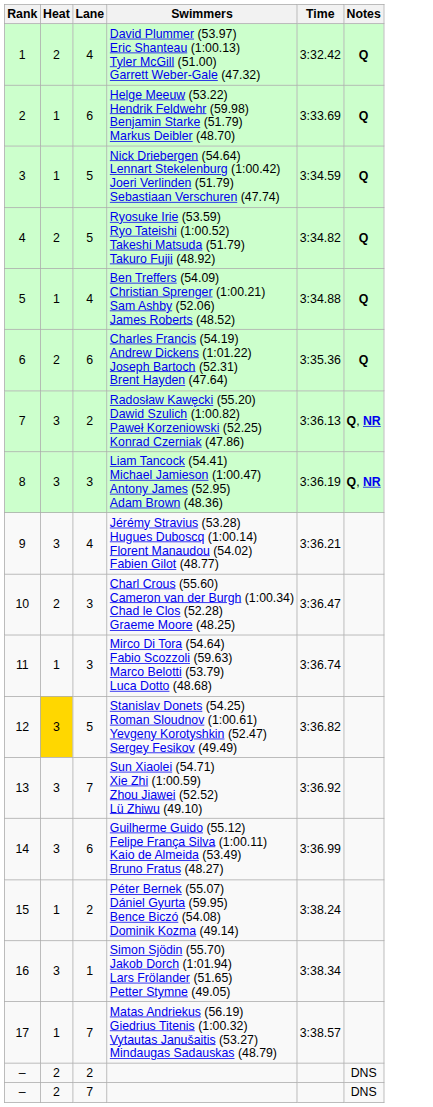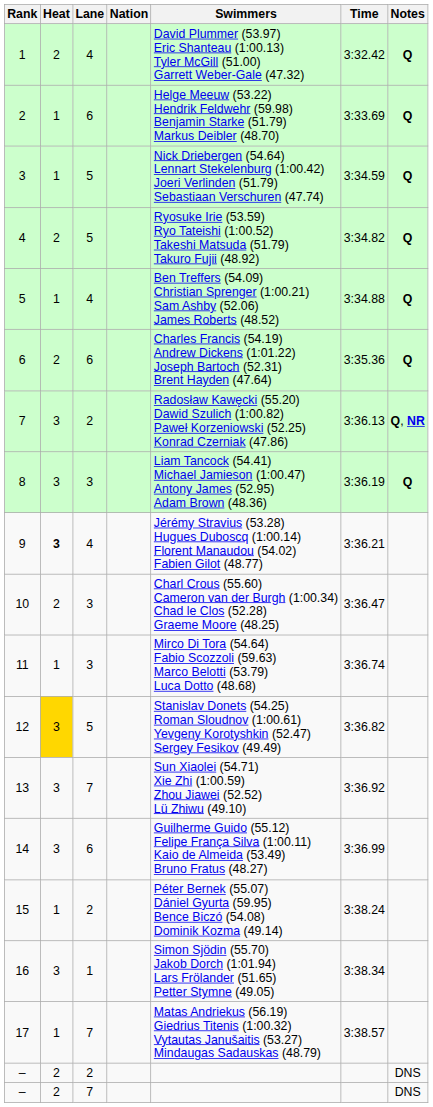 <table class="wikitable sortable" style="text-align:center">
 <tr>
 <th>Rank</th>
 <th>Heat</th>
 <th>Lane</th>
+<th>Nation</th>
 <th>Swimmers</th>
 <th>Time</th>
 <th>Notes</th>
 </tr>
 <tr bgcolor=ccffcc>
 <td>1</td>
 <td>2</td>
 <td>4</td>
+<td align=left></td>
 <td align=left><a href='#'>David Plummer</a> (53.97)<br><a href='#'>Eric Shanteau</a> (1:00.13)<br><a href='#'>Tyler McGill</a> (51.00)<br><a href='#'>Garrett Weber-Gale</a> (47.32)</td>
 <td>3:32.42</td>
 <td><strong>Q</strong></td>
 </tr>
 <tr bgcolor=ccffcc>
 <td>2</td>
 <td>1</td>
 <td>6</td>
+<td align=left></td>
 <td align=left><a href='#'>Helge Meeuw</a> (53.22)<br><a href='#'>Hendrik Feldwehr</a> (59.98)<br><a href='#'>Benjamin Starke</a> (51.79)<br><a href='#'>Markus Deibler</a> (48.70)</td>
 <td>3:33.69</td>
 <td><strong>Q</strong></td>
 </tr>
 <tr bgcolor=ccffcc>
 <td>3</td>
 <td>1</td>
 <td>5</td>
+<td align=left></td>
 <td align=left><a href='#'>Nick Driebergen</a> (54.64)<br><a href='#'>Lennart Stekelenburg</a> (1:00.42)<br><a href='#'>Joeri Verlinden</a> (51.79)<br><a href='#'>Sebastiaan Verschuren</a> (47.74)</td>
 <td>3:34.59</td>
 <td><strong>Q</strong></td>
 </tr>
 <tr bgcolor=ccffcc>
 <td>4</td>
 <td>2</td>
 <td>5</td>
+<td align=left></td>
 <td align=left><a href='#'>Ryosuke Irie</a> (53.59)<br><a href='#'>Ryo Tateishi</a> (1:00.52)<br><a href='#'>Takeshi Matsuda</a> (51.79)<br><a href='#'>Takuro Fujii</a> (48.92)</td>
 <td>3:34.82</td>
 <td><strong>Q</strong></td>
 </tr>
 <tr bgcolor=ccffcc>
 <td>5</td>
 <td>1</td>
 <td>4</td>
+<td align=left></td>
 <td align=left><a href='#'>Ben Treffers</a> (54.09)<br><a href='#'>Christian Sprenger</a> (1:00.21)<br><a href='#'>Sam Ashby</a> (52.06)<br><a href='#'>James Roberts</a> (48.52)</td>
 <td>3:34.88</td>
 <td><strong>Q</strong></td>
 </tr>
 <tr bgcolor=ccffcc>
 <td>6</td>
 <td>2</td>
 <td>6</td>
+<td align=left></td>
 <td align=left><a href='#'>Charles Francis</a> (54.19)<br><a href='#'>Andrew Dickens</a> (1:01.22)<br><a href='#'>Joseph Bartoch</a> (52.31)<br><a href='#'>Brent Hayden</a> (47.64)</td>
 <td>3:35.36</td>
 <td><strong>Q</strong></td>
 </tr>
 <tr bgcolor=ccffcc>
 <td>7</td>
 <td>3</td>
 <td>2</td>
+<td align=left></td>
 <td align=left><a href='#'>Radosław Kawęcki</a> (55.20)<br><a href='#'>Dawid Szulich</a> (1:00.82)<br><a href='#'>Paweł Korzeniowski</a> (52.25)<br><a href='#'>Konrad Czerniak</a> (47.86)</td>
 <td>3:36.13</td>
 <td><strong>Q</strong>, <strong><a href='#'>NR</a></strong></td>
 </tr>
 <tr bgcolor=ccffcc>
 <td>8</td>
 <td>3</td>
 <td>3</td>
+<td align=left></td>
 <td align=left><a href='#'>Liam Tancock</a> (54.41)<br><a href='#'>Michael Jamieson</a> (1:00.47)<br><a href='#'>Antony James</a> (52.95)<br><a href='#'>Adam Brown</a> (48.36)</td>
 <td>3:36.19</td>
-<td><strong>Q</strong>, <strong><a href='#'>NR</a></strong></td>
+<td><strong>Q</strong></td>
 </tr>
 <tr>
 <td>9</td>
-<td>3</td>
+<td><strong>3</strong></td>
 <td>4</td>
+<td align=left></td>
 <td align=left><a href='#'>Jérémy Stravius</a> (53.28)<br><a href='#'>Hugues Duboscq</a> (1:00.14)<br><a href='#'>Florent Manaudou</a> (54.02)<br><a href='#'>Fabien Gilot</a> (48.77)</td>
 <td>3:36.21</td>
 <td></td>
 </tr>
 <tr>
 <td>10</td>
 <td>2</td>
 <td>3</td>
+<td align=left></td>
 <td align=left><a href='#'>Charl Crous</a> (55.60)<br><a href='#'>Cameron van der Burgh</a> (1:00.34)<br><a href='#'>Chad le Clos</a> (52.28)<br><a href='#'>Graeme Moore</a> (48.25)</td>
 <td>3:36.47</td>
 <td></td>
 </tr>
 <tr>
 <td>11</td>
 <td>1</td>
 <td>3</td>
+<td align=left></td>
 <td align=left><a href='#'>Mirco Di Tora</a> (54.64)<br><a href='#'>Fabio Scozzoli</a> (59.63)<br><a href='#'>Marco Belotti</a> (53.79)<br><a href='#'>Luca Dotto</a> (48.68)</td>
 <td>3:36.74</td>
 <td></td>
 </tr>
 <tr>
 <td>12</td>
 <td style="background: gold;">3</td>
 <td>5</td>
+<td align=left></td>
 <td align=left><a href='#'>Stanislav Donets</a> (54.25)<br><a href='#'>Roman Sloudnov</a> (1:00.61)<br><a href='#'>Yevgeny Korotyshkin</a> (52.47)<br><a href='#'>Sergey Fesikov</a> (49.49)</td>
 <td>3:36.82</td>
 <td></td>
 </tr>
 <tr>
 <td>13</td>
 <td>3</td>
 <td>7</td>
+<td align=left></td>
 <td align=left><a href='#'>Sun Xiaolei</a> (54.71)<br><a href='#'>Xie Zhi</a> (1:00.59)<br><a href='#'>Zhou Jiawei</a> (52.52)<br><a href='#'>Lü Zhiwu</a> (49.10)</td>
 <td>3:36.92</td>
 <td></td>
 </tr>
 <tr>
 <td>14</td>
 <td>3</td>
 <td>6</td>
+<td align=left></td>
 <td align=left><a href='#'>Guilherme Guido</a> (55.12)<br><a href='#'>Felipe França Silva</a> (1:00.11)<br><a href='#'>Kaio de Almeida</a> (53.49)<br><a href='#'>Bruno Fratus</a> (48.27)</td>
 <td>3:36.99</td>
 <td></td>
 </tr>
 <tr>
 <td>15</td>
 <td>1</td>
 <td>2</td>
+<td align=left></td>
 <td align=left><a href='#'>Péter Bernek</a> (55.07)<br><a href='#'>Dániel Gyurta</a> (59.95)<br><a href='#'>Bence Biczó</a> (54.08)<br><a href='#'>Dominik Kozma</a> (49.14)</td>
 <td>3:38.24</td>
 <td></td>
 </tr>
 <tr>
 <td>16</td>
 <td>3</td>
 <td>1</td>
+<td align=left></td>
 <td align=left><a href='#'>Simon Sjödin</a> (55.70)<br><a href='#'>Jakob Dorch</a> (1:01.94)<br><a href='#'>Lars Frölander</a> (51.65)<br><a href='#'>Petter Stymne</a> (49.05)</td>
 <td>3:38.34</td>
 <td></td>
 </tr>
 <tr>
 <td>17</td>
 <td>1</td>
 <td>7</td>
+<td align=left></td>
 <td align=left><a href='#'>Matas Andriekus</a> (56.19)<br><a href='#'>Giedrius Titenis</a> (1:00.32)<br><a href='#'>Vytautas Janušaitis</a> (53.27)<br><a href='#'>Mindaugas Sadauskas</a> (48.79)</td>
 <td>3:38.57</td>
 <td></td>
 </tr>
 <tr>
 <td>–</td>
 <td>2</td>
 <td>2</td>
+<td align=left></td>
 <td></td>
 <td></td>
 <td>DNS</td>
 </tr>
 <tr>
 <td>–</td>
 <td>2</td>
 <td>7</td>
+<td align=left></td>
 <td></td>
 <td></td>
 <td>DNS</td>
 </tr>
 </table>
